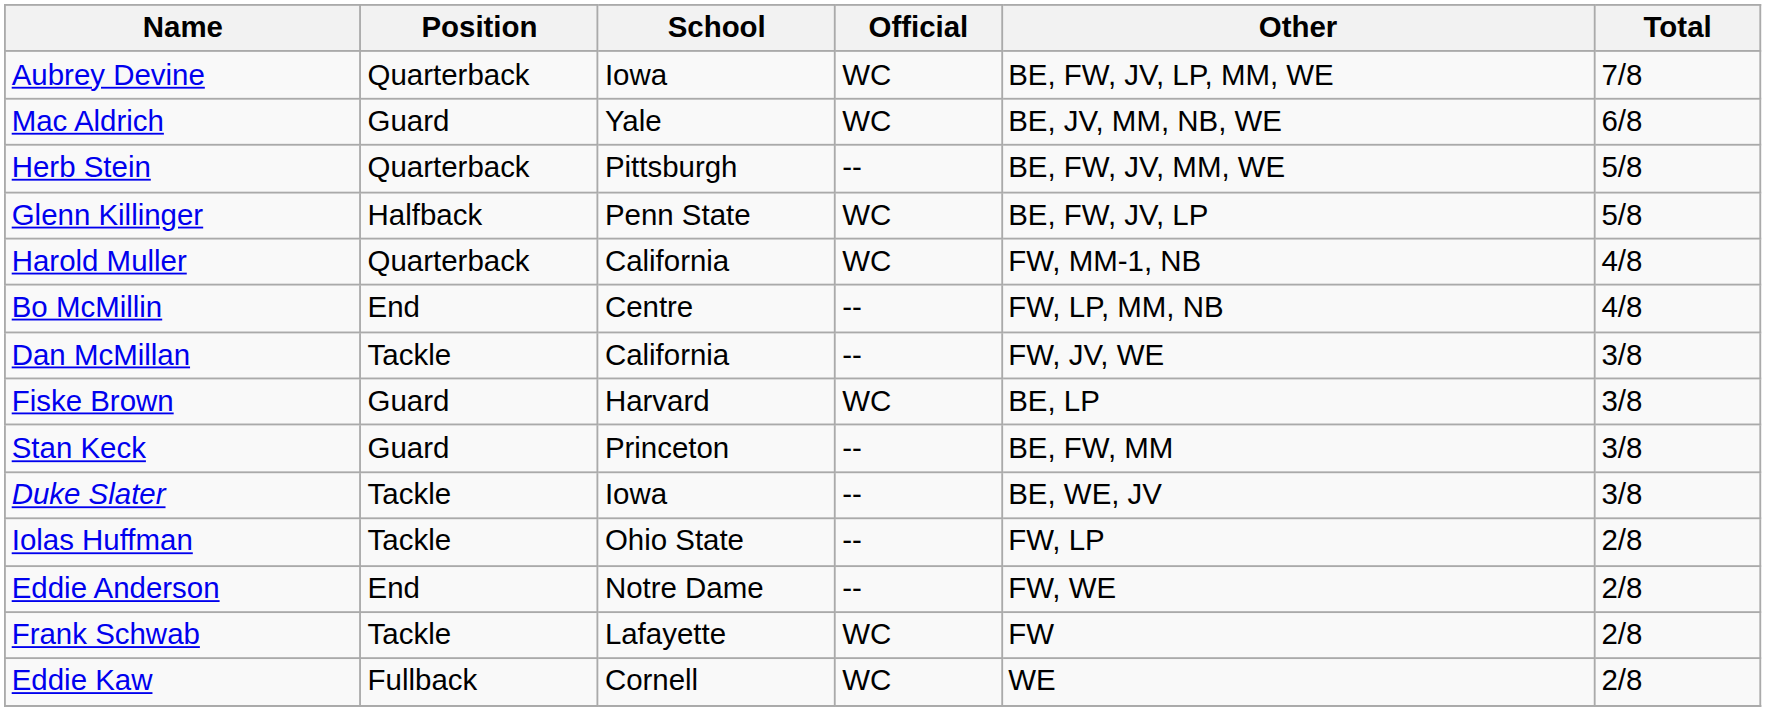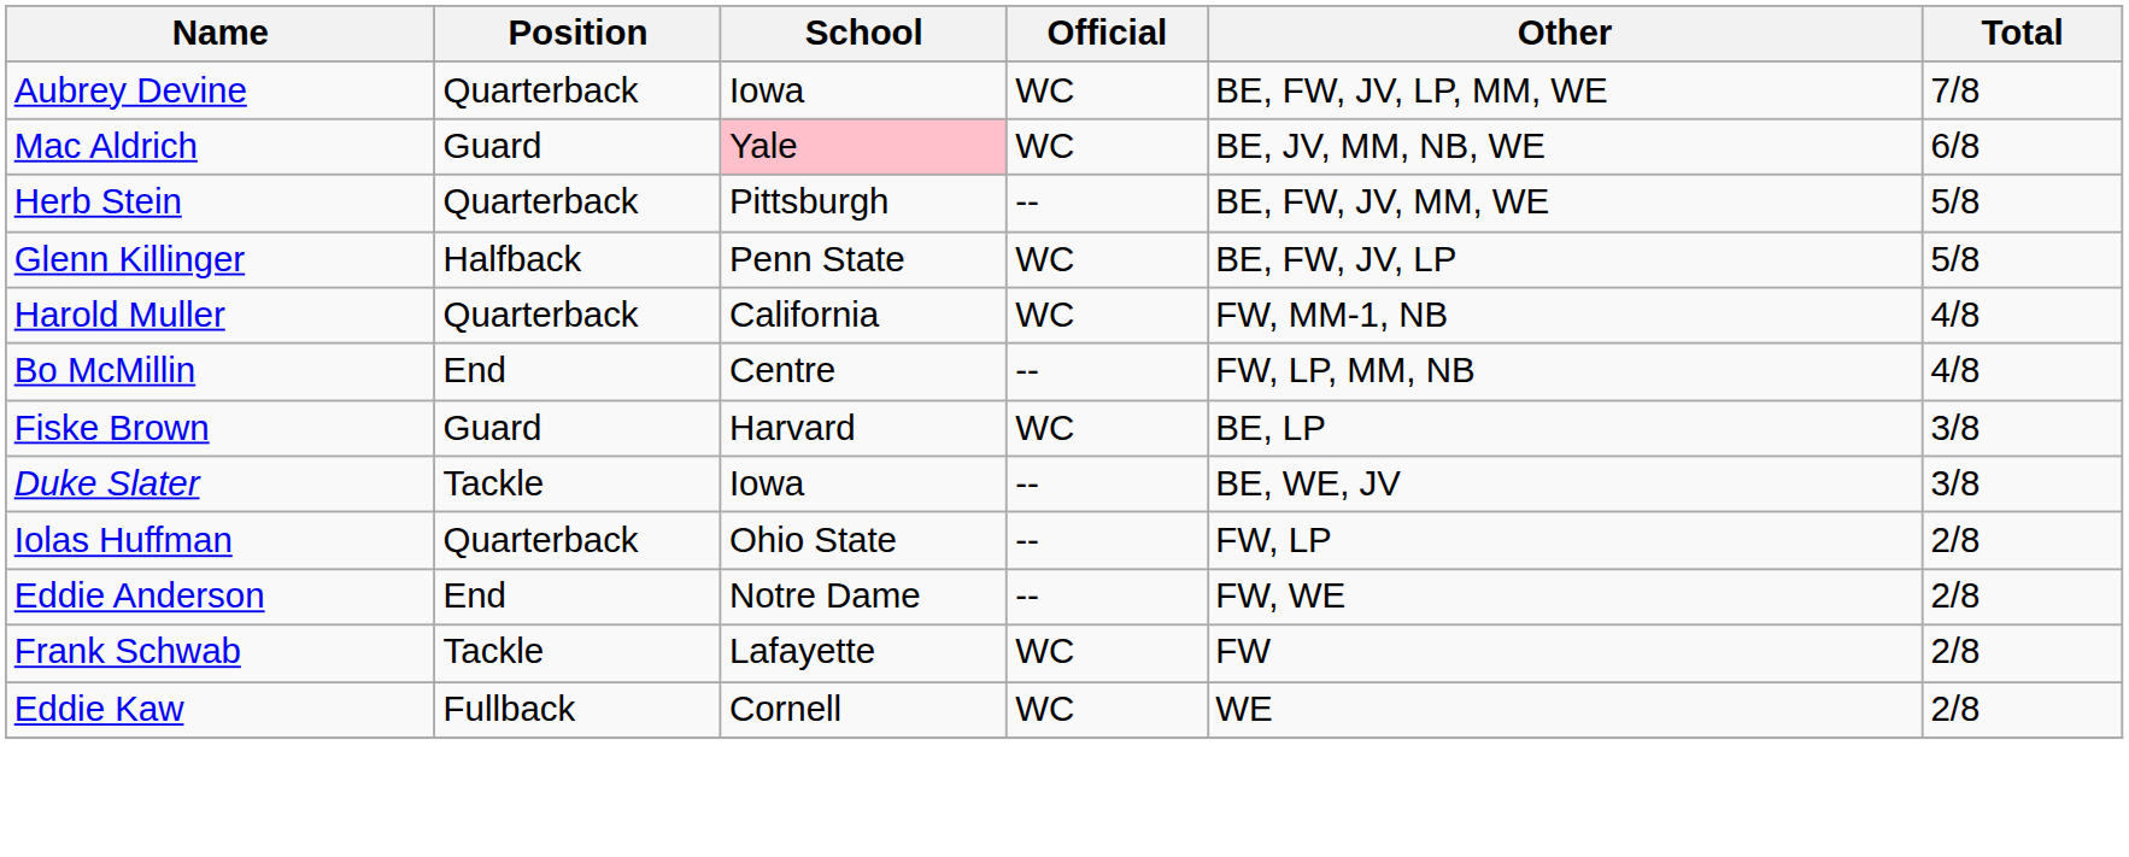 <table class="wikitable sortable">
 <tr>
 <th bgcolor="#DDDDFF" width="15%">Name</th>
 <th bgcolor="#DDDDFF" width="10%">Position</th>
 <th bgcolor="#DDDDFF" width="10%">School</th>
 <th bgcolor="#DDDDFF" width="7%">Official</th>
 <th bgcolor="#DDDDFF" width="25%">Other</th>
 <th bgcolor="#DDDDFF" width="7%">Total</th>
 </tr>
 <tr align="left">
 <td><a href='#'>Aubrey Devine</a></td>
 <td>Quarterback</td>
 <td>Iowa</td>
 <td>WC</td>
 <td>BE, FW, JV, LP, MM, WE</td>
 <td>7/8</td>
 </tr>
 <tr align="left">
 <td><a href='#'>Mac Aldrich</a></td>
 <td>Guard</td>
-<td>Yale</td>
+<td style="background: pink;">Yale</td>
 <td>WC</td>
 <td>BE, JV, MM, NB, WE</td>
 <td>6/8</td>
 </tr>
 <tr align="left">
 <td><a href='#'>Herb Stein</a></td>
 <td>Quarterback</td>
 <td>Pittsburgh</td>
 <td>--</td>
 <td>BE, FW, JV, MM, WE</td>
 <td>5/8</td>
 </tr>
 <tr align="left">
 <td><a href='#'>Glenn Killinger</a></td>
 <td>Halfback</td>
 <td>Penn State</td>
 <td>WC</td>
 <td>BE, FW, JV, LP</td>
 <td>5/8</td>
 </tr>
 <tr align="left">
 <td><a href='#'>Harold Muller</a></td>
 <td>Quarterback</td>
 <td>California</td>
 <td>WC</td>
 <td>FW, MM-1, NB</td>
 <td>4/8</td>
 </tr>
 <tr align="left">
 <td><a href='#'>Bo McMillin</a></td>
 <td>End</td>
 <td>Centre</td>
 <td>--</td>
 <td>FW, LP, MM, NB</td>
 <td>4/8</td>
 </tr>
 <tr align="left">
-<td><a href='#'>Dan McMillan</a></td>
-<td>Tackle</td>
-<td>California</td>
-<td>--</td>
-<td>FW, JV, WE</td>
-<td>3/8</td>
-</tr>
-<tr align="left">
 <td><a href='#'>Fiske Brown</a></td>
 <td>Guard</td>
 <td>Harvard</td>
 <td>WC</td>
 <td>BE, LP</td>
-<td>3/8</td>
-</tr>
-<tr align="left">
-<td><a href='#'>Stan Keck</a></td>
-<td>Guard</td>
-<td>Princeton</td>
-<td>--</td>
-<td>BE, FW, MM</td>
 <td>3/8</td>
 </tr>
 <tr align="left">
 <td><em><a href='#'>Duke Slater</a></em></td>
 <td>Tackle</td>
 <td>Iowa</td>
 <td>--</td>
 <td>BE, WE, JV</td>
 <td>3/8</td>
 </tr>
 <tr align="left">
 <td><a href='#'>Iolas Huffman</a></td>
-<td>Tackle</td>
+<td>Quarterback</td>
 <td>Ohio State</td>
 <td>--</td>
 <td>FW, LP</td>
 <td>2/8</td>
 </tr>
 <tr align="left">
 <td><a href='#'>Eddie Anderson</a></td>
 <td>End</td>
 <td>Notre Dame</td>
 <td>--</td>
 <td>FW, WE</td>
 <td>2/8</td>
 </tr>
 <tr align="left">
 <td><a href='#'>Frank Schwab</a></td>
 <td>Tackle</td>
 <td>Lafayette</td>
 <td>WC</td>
 <td>FW</td>
 <td>2/8</td>
 </tr>
 <tr align="left">
 <td><a href='#'>Eddie Kaw</a></td>
 <td>Fullback</td>
 <td>Cornell</td>
 <td>WC</td>
 <td>WE</td>
 <td>2/8</td>
 </tr>
 <tr align="left">
 </tr>
 </table>
